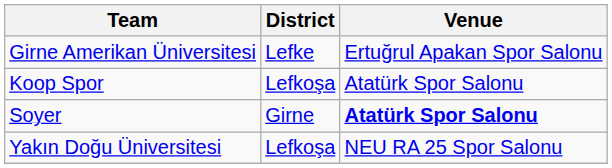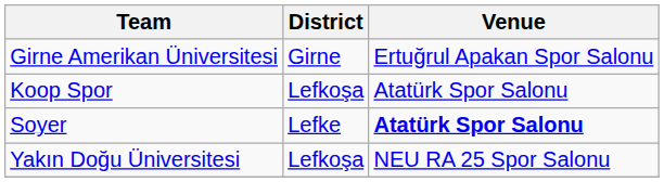 <table class="wikitable sortable" style="text-align: left;">
 <tr>
 <th>Team</th>
 <th>District</th>
 <th>Venue</th>
 </tr>
 <tr>
 <td><a href='#'>Girne Amerikan Üniversitesi</a></td>
-<td><a href='#'>Lefke</a></td>
+<td><a href='#'>Girne</a></td>
 <td><a href='#'>Ertuğrul Apakan Spor Salonu</a></td>
 </tr>
 <tr>
 <td><a href='#'>Koop Spor</a></td>
 <td><a href='#'>Lefkoşa</a></td>
 <td><a href='#'>Atatürk Spor Salonu</a></td>
 </tr>
 <tr>
 <td><a href='#'>Soyer</a></td>
-<td><a href='#'>Girne</a></td>
+<td><a href='#'>Lefke</a></td>
 <td><strong><a href='#'>Atatürk Spor Salonu</a></strong></td>
 </tr>
 <tr>
 <td><a href='#'>Yakın Doğu Üniversitesi</a></td>
 <td><a href='#'>Lefkoşa</a></td>
 <td><a href='#'>NEU RA 25 Spor Salonu</a></td>
 </tr>
 <tr>
 </tr>
 </table>
